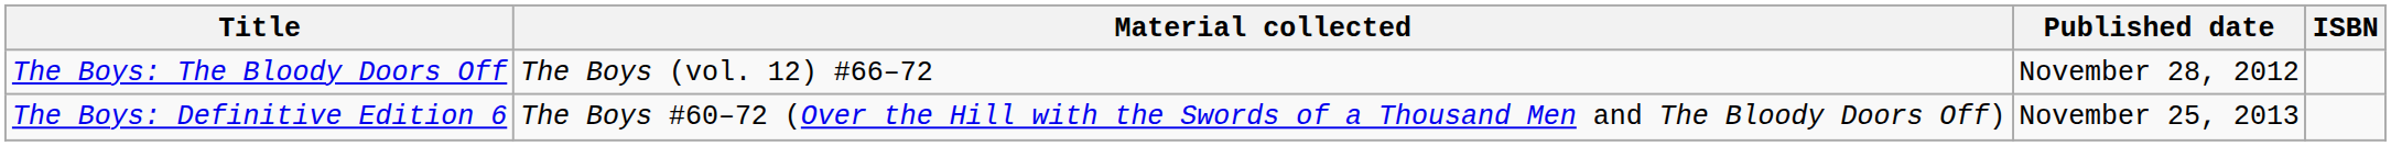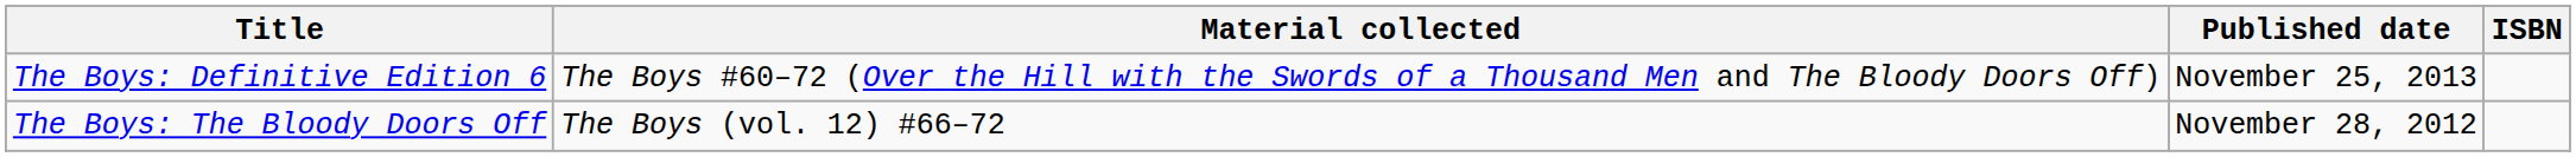 <table class="wikitable">
 <tr>
 <th>Title</th>
 <th>Material collected</th>
 <th>Published date</th>
 <th>ISBN</th>
 </tr>
 <tr>
+<td><a href='#'><em>The Boys: Definitive Edition 6</em></a></td>
+<td><em>The Boys</em> #60–72 (<em><a href='#'>Over the Hill with the Swords of a Thousand Men</a></em> and <em>The Bloody Doors Off</em>)</td>
+<td>November 25, 2013</td>
+<td></td>
+</tr>
+<tr>
 <td><a href='#'><em>The Boys: The Bloody Doors Off</em></a></td>
 <td><em>The Boys</em> (vol. 12) #66–72</td>
 <td>November 28, 2012</td>
 <td></td>
 </tr>
-<tr>
-<td><a href='#'><em>The Boys: Definitive Edition 6</em></a></td>
-<td><em>The Boys</em> #60–72 (<em><a href='#'>Over the Hill with the Swords of a Thousand Men</a></em> and <em>The Bloody Doors Off</em>)</td>
-<td>November 25, 2013</td>
-<td></td>
-</tr>
 </table>
